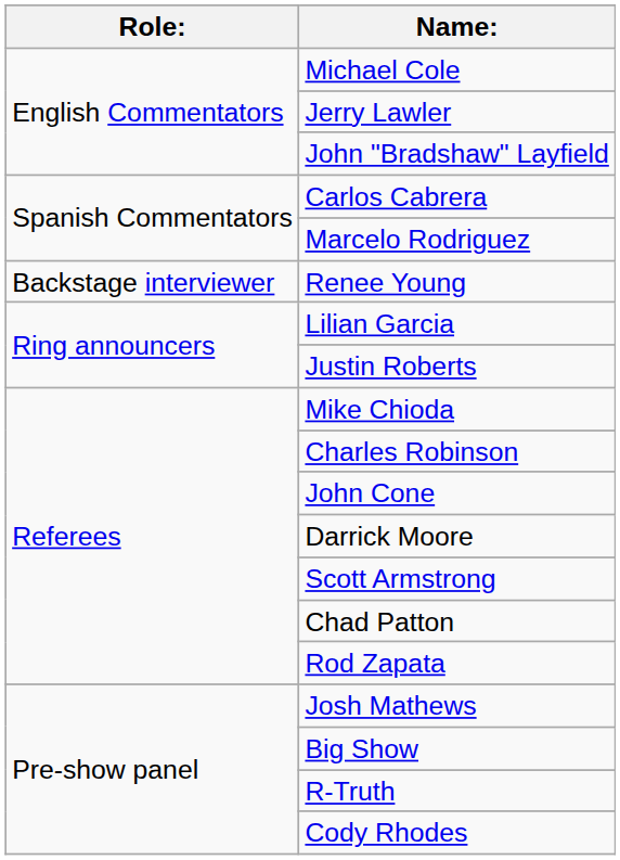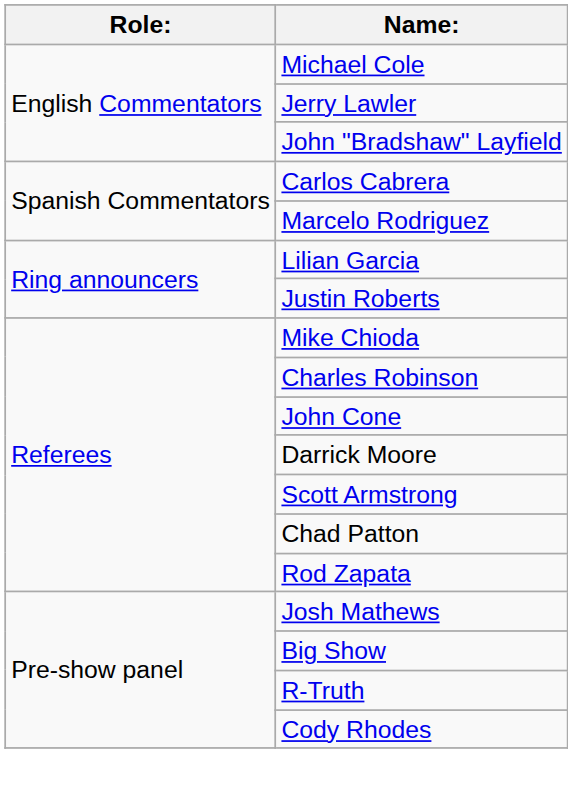 <table class=wikitable style="font-size:90%; margin: 0.5em 0 0.5em 1em; float: right; clear: right;">
 <tr>
 <th>Role:</th>
 <th>Name:</th>
 </tr>
 <tr>
 <td rowspan=3>English <a href='#'>Commentators</a></td>
 <td><a href='#'>Michael Cole</a></td>
 </tr>
 <tr>
 <td><a href='#'>Jerry Lawler</a></td>
 </tr>
 <tr>
 <td><a href='#'>John "Bradshaw" Layfield</a></td>
 </tr>
 <tr>
 <td rowspan=2>Spanish Commentators</td>
 <td><a href='#'>Carlos Cabrera</a></td>
 </tr>
 <tr>
 <td><a href='#'>Marcelo Rodriguez</a></td>
-</tr>
-<tr>
-<td>Backstage <a href='#'>interviewer</a></td>
-<td><a href='#'>Renee Young</a></td>
 </tr>
 <tr>
 <td rowspan=2><a href='#'>Ring announcers</a></td>
 <td><a href='#'>Lilian Garcia</a></td>
 </tr>
 <tr>
 <td><a href='#'>Justin Roberts</a></td>
 </tr>
 <tr>
 <td rowspan=7><a href='#'>Referees</a></td>
 <td><a href='#'>Mike Chioda</a></td>
 </tr>
 <tr>
 <td><a href='#'>Charles Robinson</a></td>
 </tr>
 <tr>
 <td><a href='#'>John Cone</a></td>
 </tr>
 <tr>
 <td>Darrick Moore</td>
 </tr>
 <tr>
 <td><a href='#'>Scott Armstrong</a></td>
 </tr>
 <tr>
 <td>Chad Patton</td>
 </tr>
 <tr>
 <td><a href='#'>Rod Zapata</a></td>
 </tr>
 <tr>
 <td rowspan=4>Pre-show panel</td>
 <td><a href='#'>Josh Mathews</a></td>
 </tr>
 <tr>
 <td><a href='#'>Big Show</a></td>
 </tr>
 <tr>
 <td><a href='#'>R-Truth</a></td>
 </tr>
 <tr>
 <td><a href='#'>Cody Rhodes</a></td>
 </tr>
 </table>
